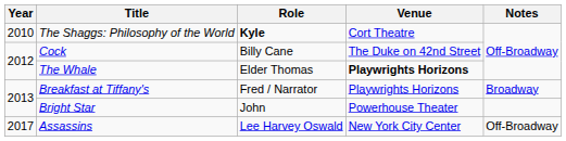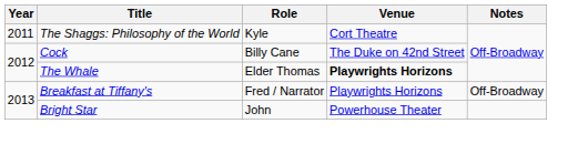 <table class="wikitable sortable">
 <tr>
 <th>Year</th>
 <th>Title</th>
 <th>Role</th>
 <th>Venue</th>
 <th>Notes</th>
 </tr>
 <tr>
-<td>2010</td>
+<td>2011</td>
 <td><em>The Shaggs: Philosophy of the World</em></td>
-<td><strong>Kyle</strong></td>
+<td>Kyle</td>
 <td><a href='#'>Cort Theatre</a></td>
 <td rowspan=3><a href='#'>Off-Broadway</a></td>
 </tr>
 <tr>
 <td rowspan=2>2012</td>
 <td><em><a href='#'>Cock</a></em></td>
 <td>Billy Cane</td>
 <td><a href='#'>The Duke on 42nd Street</a></td>
 </tr>
 <tr>
 <td><em><a href='#'>The Whale</a></em></td>
 <td>Elder Thomas</td>
 <td><strong>Playwrights Horizons</strong></td>
 </tr>
 <tr>
 <td rowspan=2>2013</td>
 <td><em><a href='#'>Breakfast at Tiffany's</a></em></td>
 <td>Fred / Narrator</td>
 <td><a href='#'>Playwrights Horizons</a></td>
-<td><a href='#'>Broadway</a></td>
+<td>Off-Broadway</td>
 </tr>
 <tr>
 <td><em><a href='#'>Bright Star</a></em></td>
 <td>John</td>
 <td><a href='#'>Powerhouse Theater</a></td>
 <td></td>
 </tr>
-<tr>
-<td>2017</td>
-<td><em><a href='#'>Assassins</a></em></td>
-<td><a href='#'>Lee Harvey Oswald</a></td>
-<td><a href='#'>New York City Center</a></td>
-<td>Off-Broadway</td>
-</tr>
 </table>
